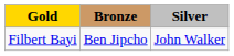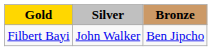 <table class="wikitable">
 <tr>
 <th scope=col style="background-color:gold;">Gold</th>
+<th scope=col style="background-color:silver;">Silver</th>
 <th scope=col style="background-color:#cc9966;">Bronze</th>
-<th scope=col style="background-color:silver;">Silver</th>
 </tr>
 <tr>
 <td><a href='#'>Filbert Bayi</a><br><em></em></td>
+<td><a href='#'>John Walker</a><br><em></em></td>
 <td><a href='#'>Ben Jipcho</a><br><em></em></td>
-<td><a href='#'>John Walker</a><br><em></em></td>
 </tr>
 </table>
